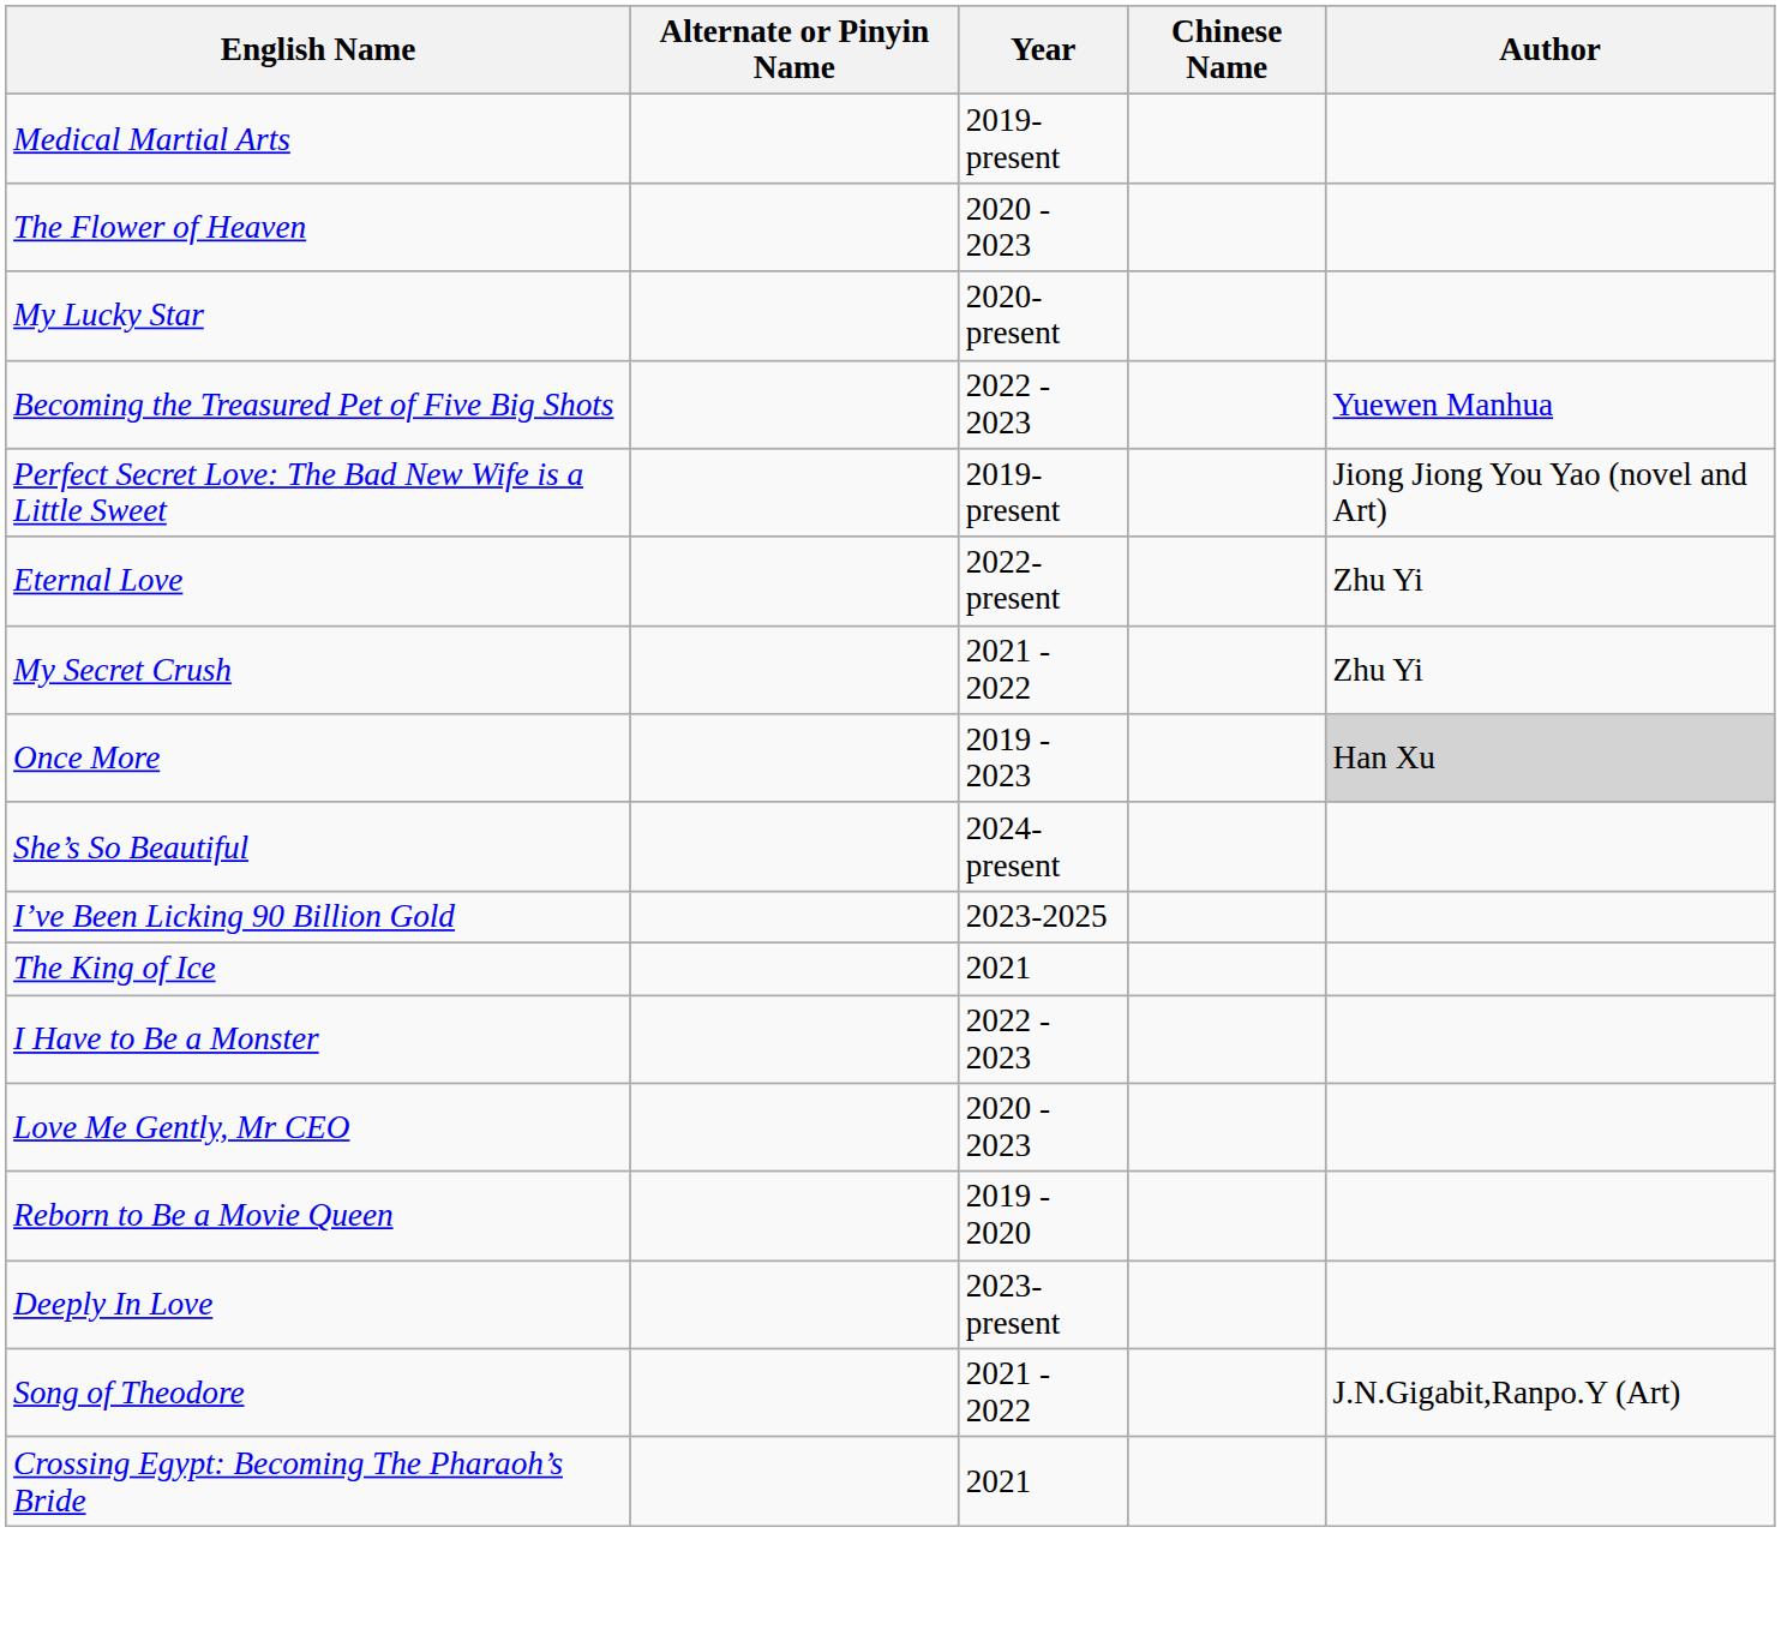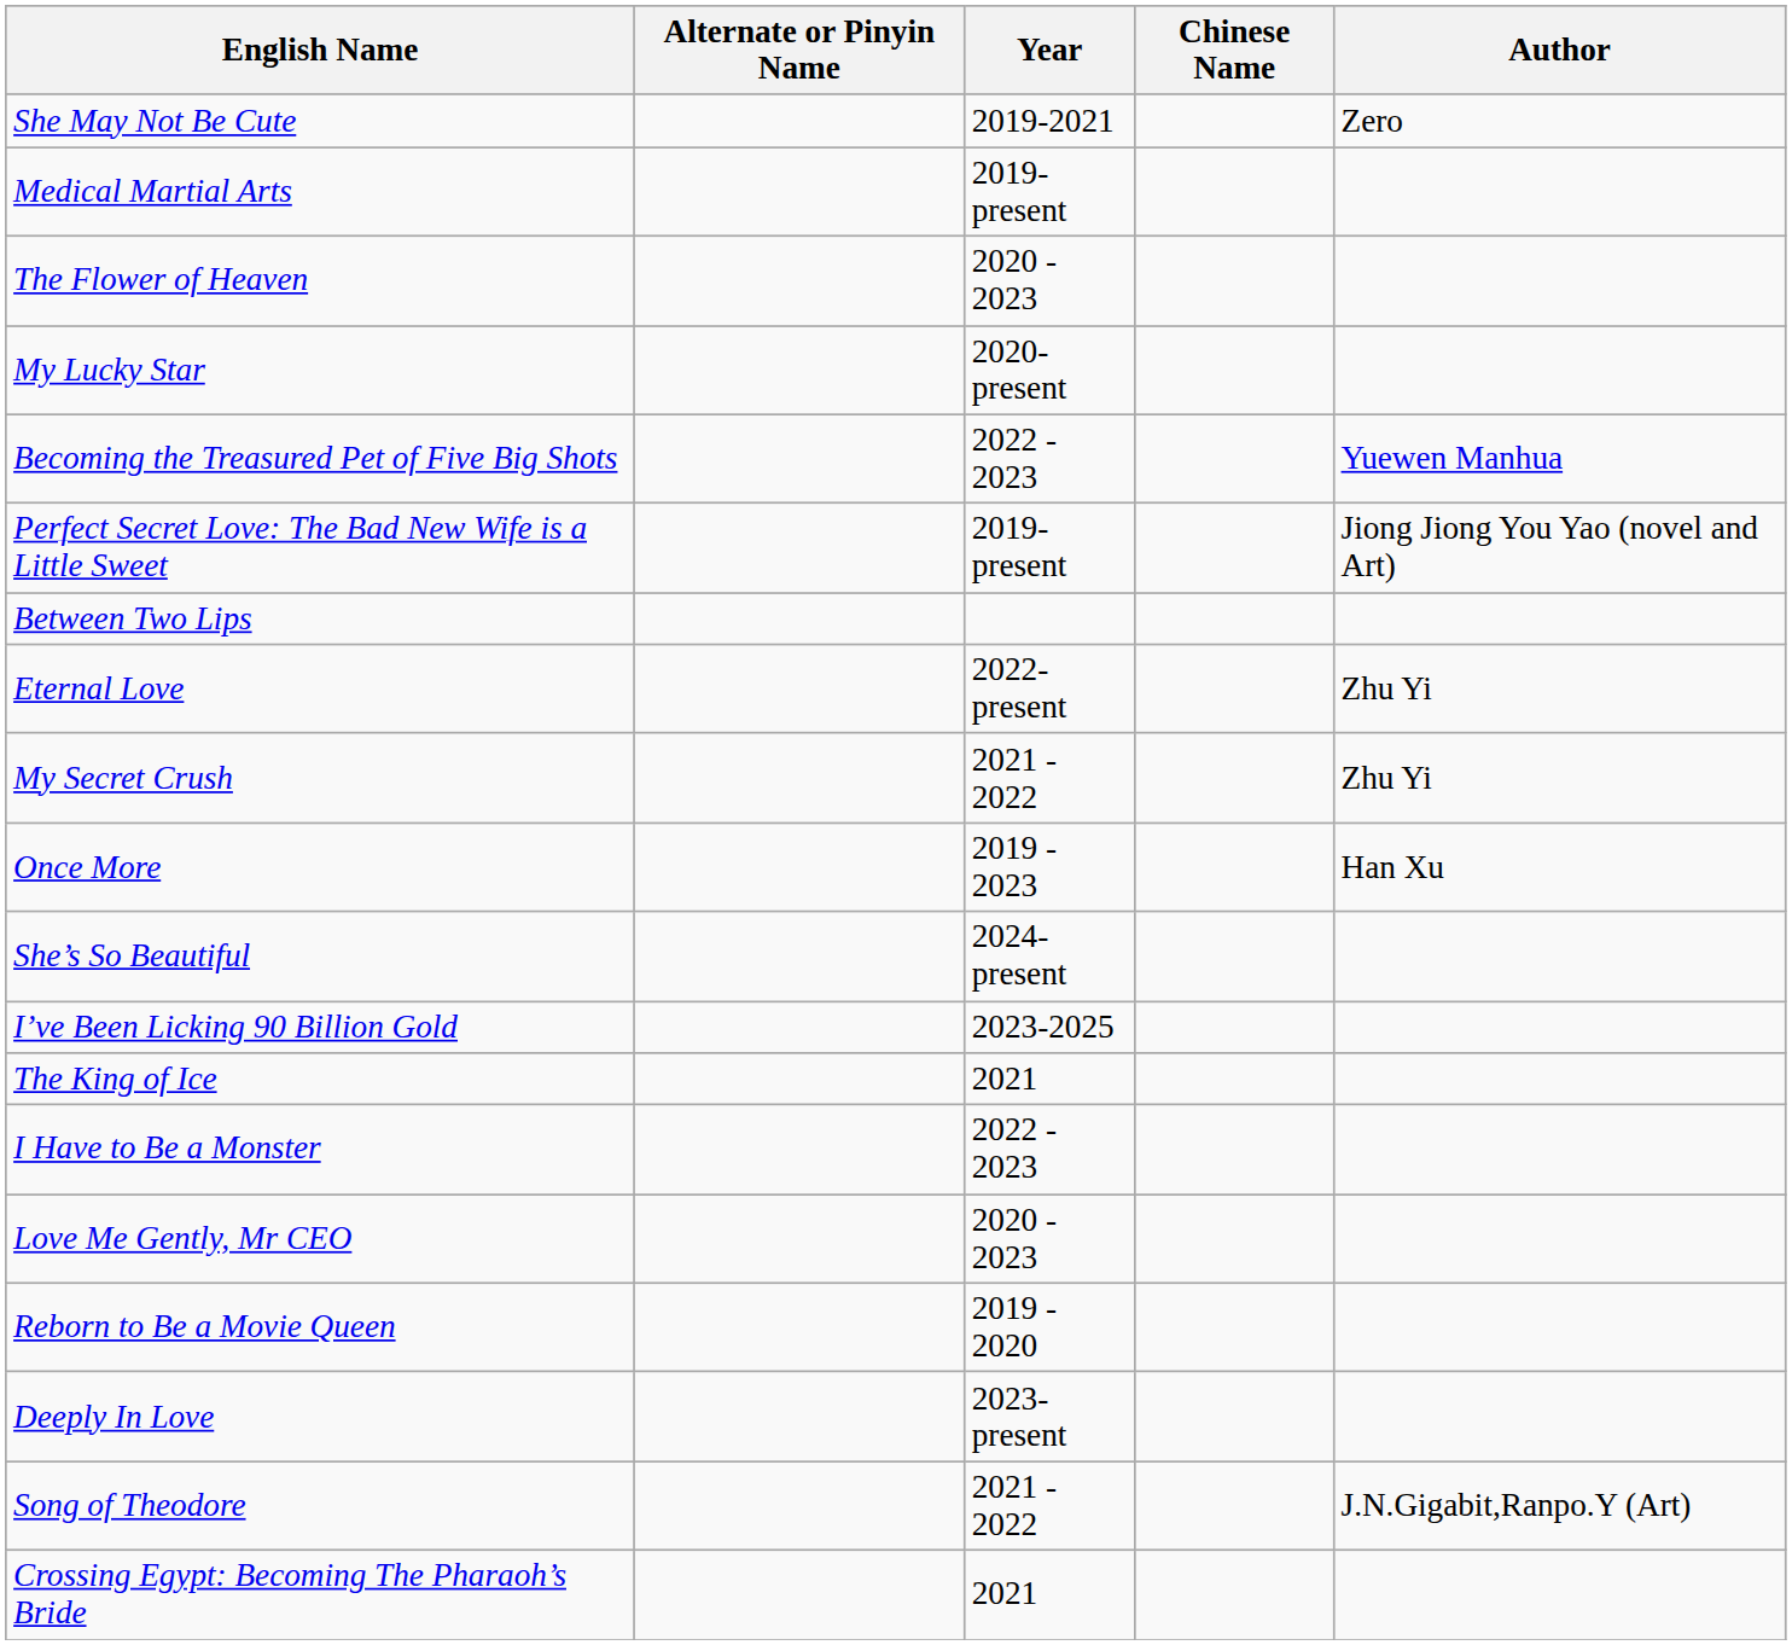 <table class="wikitable">
 <tr>
 <th>English Name</th>
 <th>Alternate or Pinyin Name</th>
 <th>Year</th>
 <th>Chinese Name</th>
 <th>Author</th>
+</tr>
+<tr>
+<td><em><a href='#'>She May Not Be Cute</a></em></td>
+<td></td>
+<td>2019-2021</td>
+<td></td>
+<td>Zero</td>
 </tr>
 <tr>
 <td><em><a href='#'>Medical Martial Arts</a></em></td>
 <td></td>
 <td>2019-present</td>
 <td></td>
 <td></td>
 </tr>
 <tr>
 <td><em><a href='#'>The Flower of Heaven</a></em></td>
 <td></td>
 <td>2020 - 2023</td>
 <td></td>
 <td></td>
 </tr>
 <tr>
 <td><em><a href='#'>My Lucky Star</a></em></td>
 <td></td>
 <td>2020-present</td>
 <td></td>
 <td></td>
 </tr>
 <tr>
 <td><em><a href='#'>Becoming the Treasured Pet of Five Big Shots</a></em></td>
 <td></td>
 <td>2022 - 2023</td>
 <td></td>
 <td><a href='#'>Yuewen Manhua</a></td>
 </tr>
 <tr>
 <td><em><a href='#'>Perfect Secret Love: The Bad New Wife is a Little Sweet</a></em></td>
 <td></td>
 <td>2019-present</td>
 <td></td>
 <td>Jiong Jiong You Yao (novel and Art)</td>
 </tr>
 <tr>
+<td><em><a href='#'>Between Two Lips</a></em></td>
+<td></td>
+<td></td>
+<td></td>
+<td></td>
+</tr>
+<tr>
 <td><em><a href='#'>Eternal Love</a></em></td>
 <td></td>
 <td>2022-present</td>
 <td></td>
 <td>Zhu Yi</td>
 </tr>
 <tr>
 <td><em><a href='#'>My Secret Crush</a></em></td>
 <td></td>
 <td>2021 - 2022</td>
 <td></td>
 <td>Zhu Yi</td>
 </tr>
 <tr>
 <td><em><a href='#'>Once More</a></em></td>
 <td></td>
 <td>2019 - 2023</td>
 <td></td>
-<td style="background: lightgrey;">Han Xu</td>
+<td>Han Xu</td>
 </tr>
 <tr>
 <td><em><a href='#'>She’s So Beautiful</a></em></td>
 <td></td>
 <td>2024-present</td>
 <td></td>
 <td></td>
 </tr>
 <tr>
 <td><em><a href='#'>I’ve Been Licking 90 Billion Gold</a></em></td>
 <td></td>
 <td>2023-2025</td>
 <td></td>
 <td></td>
 </tr>
 <tr>
 <td><em><a href='#'>The King of Ice</a></em></td>
 <td></td>
 <td>2021</td>
 <td></td>
 <td></td>
 </tr>
 <tr>
 <td><em><a href='#'>I Have to Be a Monster</a></em></td>
 <td></td>
 <td>2022 - 2023</td>
 <td></td>
 <td></td>
 </tr>
 <tr>
 <td><em><a href='#'>Love Me Gently, Mr CEO</a></em></td>
 <td></td>
 <td>2020 - 2023</td>
 <td></td>
 <td></td>
 </tr>
 <tr>
 <td><em><a href='#'>Reborn to Be a Movie Queen</a></em></td>
 <td></td>
 <td>2019 - 2020</td>
 <td></td>
 <td></td>
 </tr>
 <tr>
 <td><em><a href='#'>Deeply In Love</a></em></td>
 <td></td>
 <td>2023-present</td>
 <td></td>
 <td></td>
 </tr>
 <tr>
 <td><em><a href='#'>Song of Theodore</a></em></td>
 <td></td>
 <td>2021 - 2022</td>
 <td></td>
 <td>J.N.Gigabit,Ranpo.Y (Art)</td>
 </tr>
 <tr>
 <td><em><a href='#'>Crossing Egypt: Becoming The Pharaoh’s Bride</a></em></td>
 <td></td>
 <td>2021</td>
 <td></td>
 <td></td>
 </tr>
 </table>
